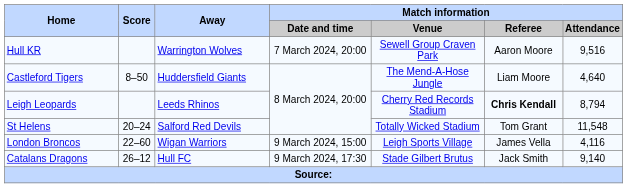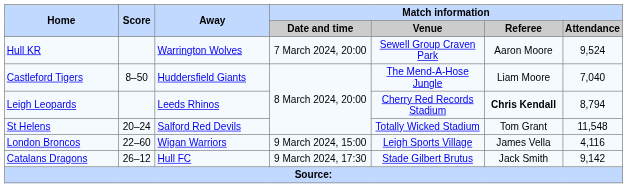 <table border=1 style="border-collapse:collapse; font-size:90%; text-align:center;" cellpadding=3 cellspacing=0 width=100%>
 <tr style="background:#C1D8ff;">
 <th scope="col" rowspan=2 width=19%>Home</th>
 <th scope="col" rowspan=2 width=6%>Score</th>
 <th scope="col" rowspan=2 width=19%>Away</th>
 <th colspan=4>Match information</th>
 </tr>
 <tr style="background:#CCCCCC;">
 <th scope="col" width=17%>Date and time</th>
 <th scope="col" width=19%>Venue</th>
 <th scope="col" width=13%>Referee</th>
 <th scope="col" width=7%>Attendance</th>
 </tr>
 <tr style="background:#F5FAFF;">
 <td style="text-align:left;"> <a href='#'>Hull KR</a></td>
 <td></td>
 <td style="text-align:left;"> <a href='#'>Warrington Wolves</a></td>
 <td>7 March 2024, 20:00</td>
 <td><a href='#'>Sewell Group Craven Park</a></td>
 <td>Aaron Moore</td>
-<td>9,516</td>
+<td>9,524</td>
 </tr>
 <tr style="background:#F5FAFF;">
 <td style="text-align:left;"> <a href='#'>Castleford Tigers</a></td>
 <td>8–50</td>
 <td style="text-align:left;"> <a href='#'>Huddersfield Giants</a></td>
 <td Rowspan=3>8 March 2024, 20:00</td>
 <td><a href='#'>The Mend-A-Hose Jungle</a></td>
 <td>Liam Moore</td>
-<td>4,640</td>
+<td>7,040</td>
 </tr>
 <tr style="background:#F5FAFF;">
 <td style="text-align:left;"> <a href='#'>Leigh Leopards</a></td>
 <td></td>
 <td style="text-align:left;"> <a href='#'>Leeds Rhinos</a></td>
 <td><a href='#'>Cherry Red Records Stadium</a></td>
 <td><strong>Chris Kendall</strong></td>
 <td>8,794</td>
 </tr>
 <tr style="background:#F5FAFF;">
 <td style="text-align:left;"> <a href='#'>St Helens</a></td>
 <td>20–24</td>
 <td style="text-align:left;"> <a href='#'>Salford Red Devils</a></td>
 <td><a href='#'>Totally Wicked Stadium</a></td>
 <td>Tom Grant</td>
 <td>11,548</td>
 </tr>
 <tr style="background:#F5FAFF;">
 <td style="text-align:left;"> <a href='#'>London Broncos</a></td>
 <td>22–60</td>
 <td style="text-align:left;"> <a href='#'>Wigan Warriors</a></td>
 <td>9 March 2024, 15:00</td>
 <td><a href='#'>Leigh Sports Village</a></td>
 <td>James Vella</td>
 <td>4,116</td>
 </tr>
 <tr style="background:#F5FAFF;">
 <td style="text-align:left;"> <a href='#'>Catalans Dragons</a></td>
 <td>26–12</td>
 <td style="text-align:left;"> <a href='#'>Hull FC</a></td>
 <td>9 March 2024, 17:30</td>
 <td><a href='#'>Stade Gilbert Brutus</a></td>
 <td>Jack Smith</td>
-<td>9,140</td>
+<td>9,142</td>
 </tr>
 <tr style="background:#c1d8ff;">
 <th colspan=7>Source:</th>
 </tr>
 </table>
